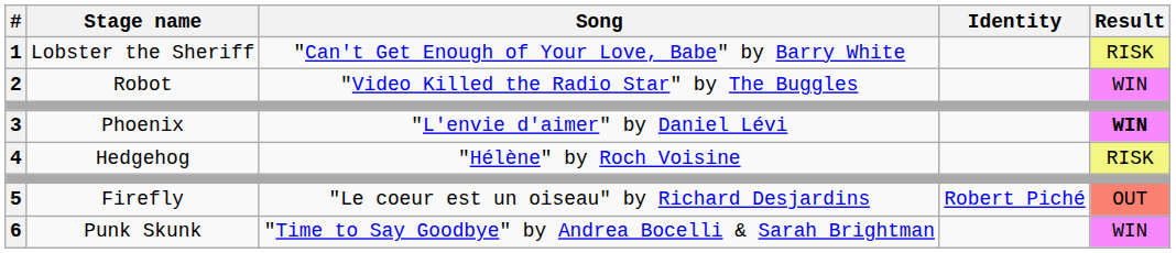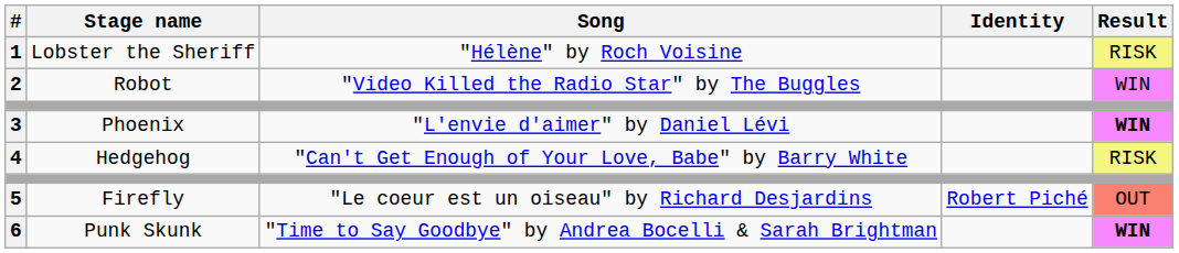 <table class="wikitable plainrowheaders" style="text-align: center">
 <tr>
 <th>#</th>
 <th>Stage name</th>
 <th>Song</th>
 <th>Identity</th>
 <th>Result</th>
 </tr>
 <tr>
 <th>1</th>
 <td>Lobster the Sheriff</td>
-<td>"<a href='#'>Can't Get Enough of Your Love, Babe</a>" by <a href='#'>Barry White</a></td>
+<td>"<a href='#'>Hélène</a>" by <a href='#'>Roch Voisine</a></td>
 <td></td>
 <td bgcolor="F3F781">RISK</td>
 </tr>
 <tr>
 <th>2</th>
 <td>Robot</td>
 <td>"<a href='#'>Video Killed the Radio Star</a>" by <a href='#'>The Buggles</a></td>
 <td></td>
 <td bgcolor="F888FD">WIN</td>
 </tr>
 <tr>
 <th colspan="5" style="background:darkgrey"></th>
 </tr>
 <tr>
 <th>3</th>
 <td>Phoenix</td>
 <td>"<a href='#'>L'envie d'aimer</a>" by <a href='#'>Daniel Lévi</a></td>
 <td></td>
 <td bgcolor="F888FD"><strong>WIN</strong></td>
 </tr>
 <tr>
 <th>4</th>
 <td>Hedgehog</td>
-<td>"<a href='#'>Hélène</a>" by <a href='#'>Roch Voisine</a></td>
+<td>"<a href='#'>Can't Get Enough of Your Love, Babe</a>" by <a href='#'>Barry White</a></td>
 <td></td>
 <td bgcolor="F3F781">RISK</td>
 </tr>
 <tr>
 <th colspan="5" style="background:darkgrey"></th>
 </tr>
 <tr>
 <th>5</th>
 <td>Firefly</td>
 <td>"Le coeur est un oiseau" by <a href='#'>Richard Desjardins</a></td>
 <td><a href='#'>Robert Piché</a></td>
 <td bgcolor="salmon">OUT</td>
 </tr>
 <tr>
 <th>6</th>
 <td>Punk Skunk</td>
 <td>"<a href='#'>Time to Say Goodbye</a>" by <a href='#'>Andrea Bocelli</a> & <a href='#'>Sarah Brightman</a></td>
 <td></td>
-<td bgcolor="F888FD">WIN</td>
+<td bgcolor="F888FD"><strong>WIN</strong></td>
 </tr>
 </table>
